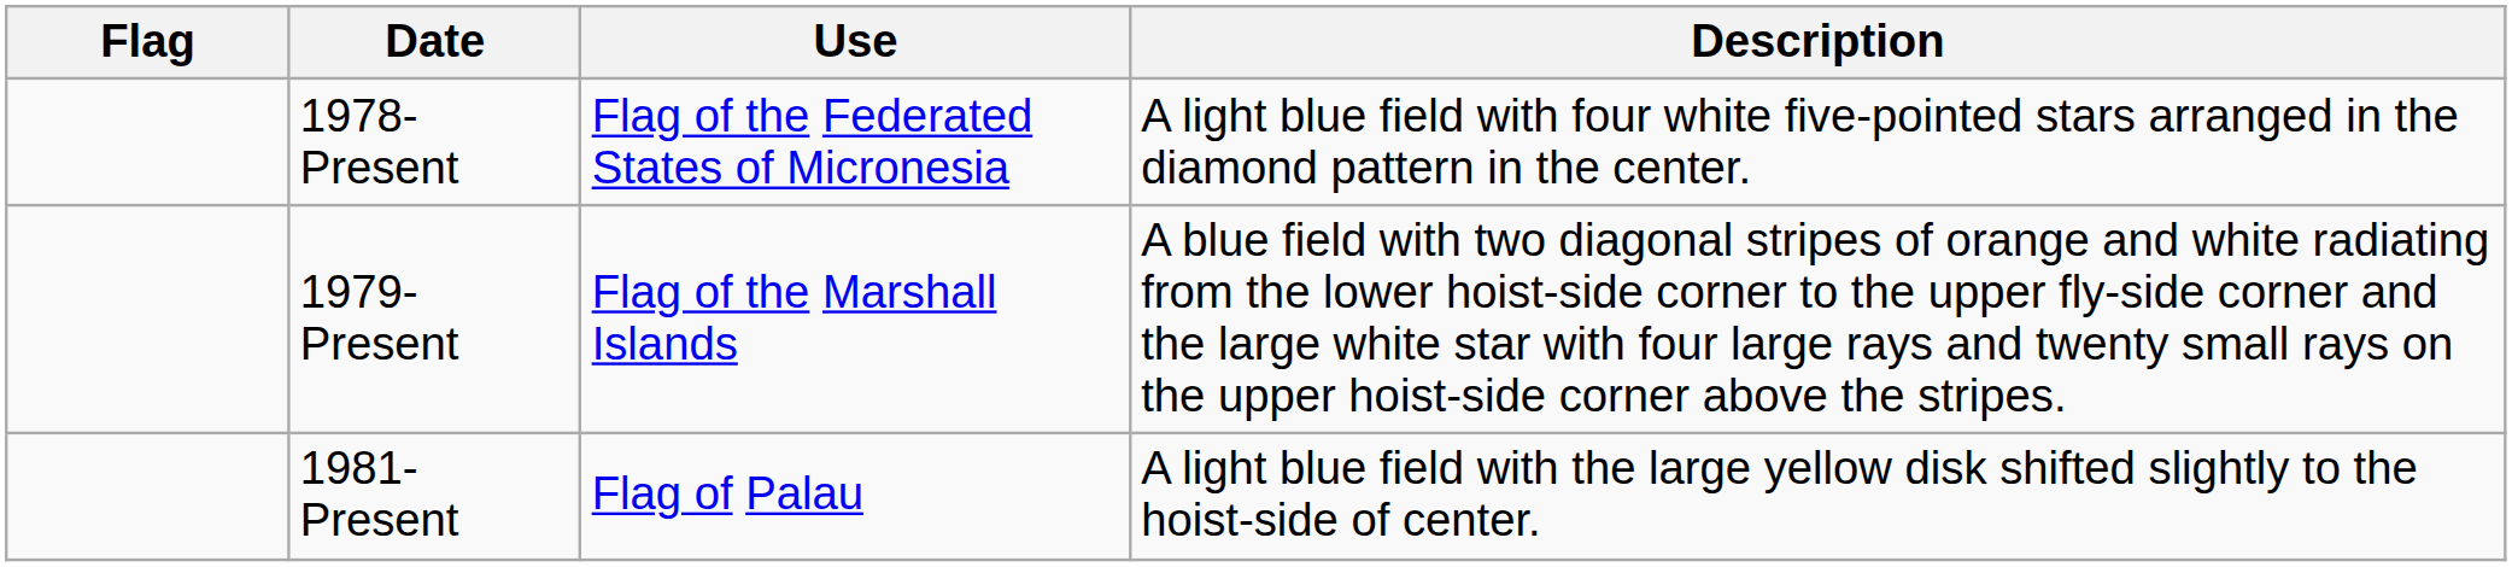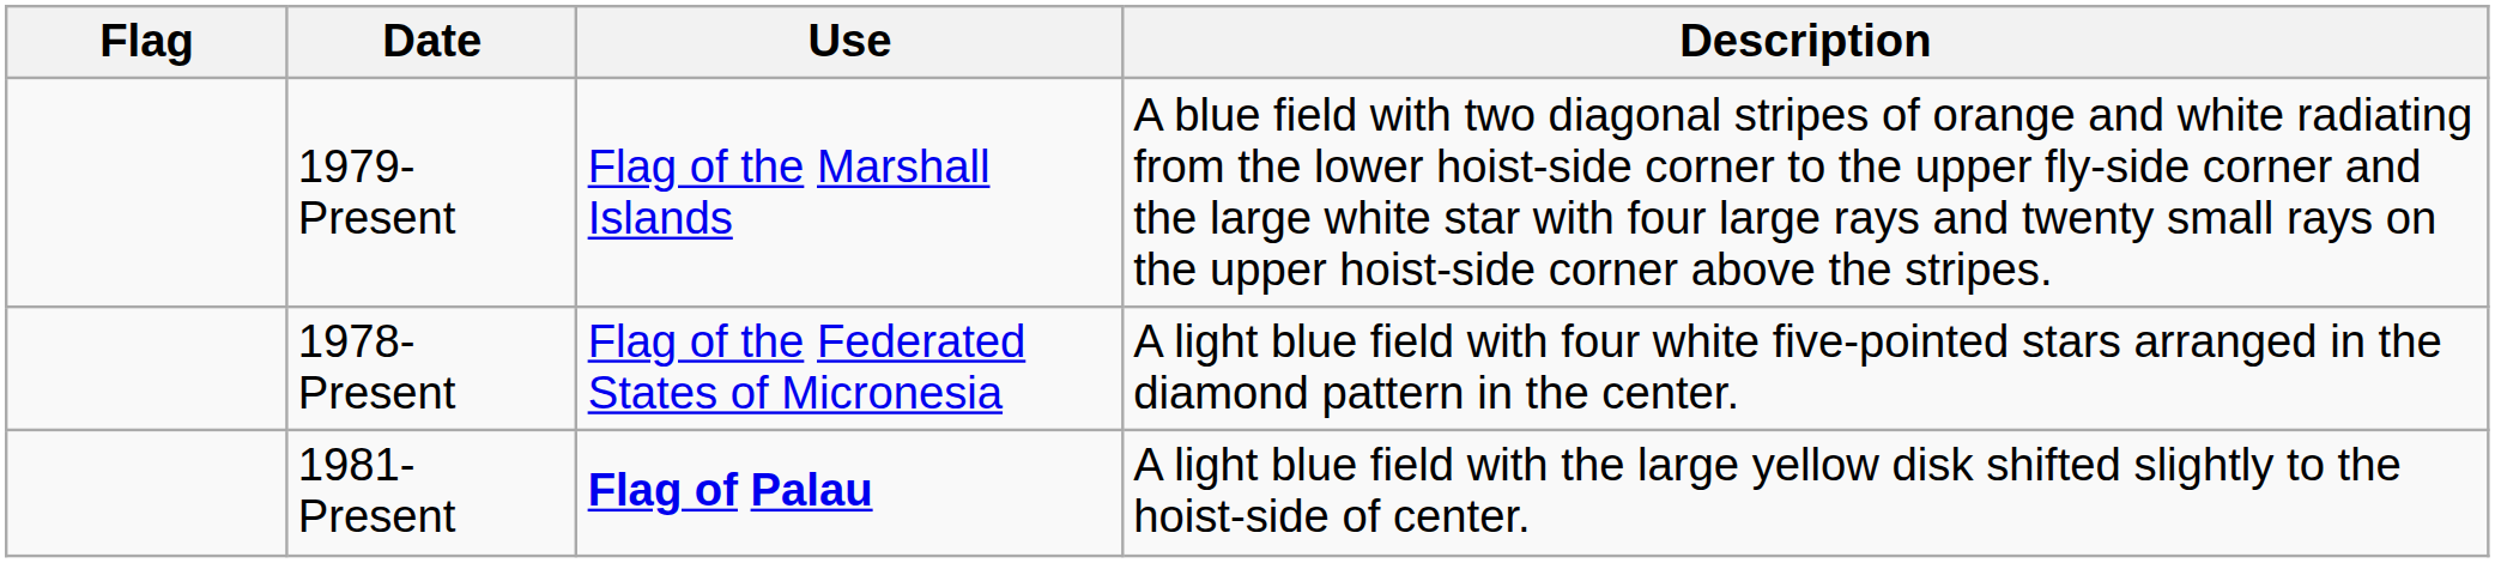 <table class="wikitable">
 <tr>
 <th style="width:100px;">Flag</th>
 <th style="width:100px;">Date</th>
 <th style="width:200px;">Use</th>
 <th style="width:530px;">Description</th>
 </tr>
 <tr>
 <td></td>
+<td>1979-Present</td>
+<td><a href='#'>Flag of the</a> <a href='#'>Marshall Islands</a></td>
+<td>A blue field with two diagonal stripes of orange and white radiating from the lower hoist-side corner to the upper fly-side corner and the large white star with four large rays and twenty small rays on the upper hoist-side corner above the stripes.</td>
+</tr>
+<tr>
+<td></td>
 <td>1978-Present</td>
 <td><a href='#'>Flag of the</a> <a href='#'>Federated States of Micronesia</a></td>
 <td>A light blue field with four white five-pointed stars arranged in the diamond pattern in the center.</td>
 </tr>
 <tr>
 <td></td>
-<td>1979-Present</td>
-<td><a href='#'>Flag of the</a> <a href='#'>Marshall Islands</a></td>
-<td>A blue field with two diagonal stripes of orange and white radiating from the lower hoist-side corner to the upper fly-side corner and the large white star with four large rays and twenty small rays on the upper hoist-side corner above the stripes.</td>
-</tr>
-<tr>
-<td></td>
 <td>1981-Present</td>
-<td><a href='#'>Flag of</a> <a href='#'>Palau</a></td>
+<td><strong><a href='#'>Flag of</a> <a href='#'>Palau</a></strong></td>
 <td>A light blue field with the large yellow disk shifted slightly to the hoist-side of center.</td>
 </tr>
 </table>
